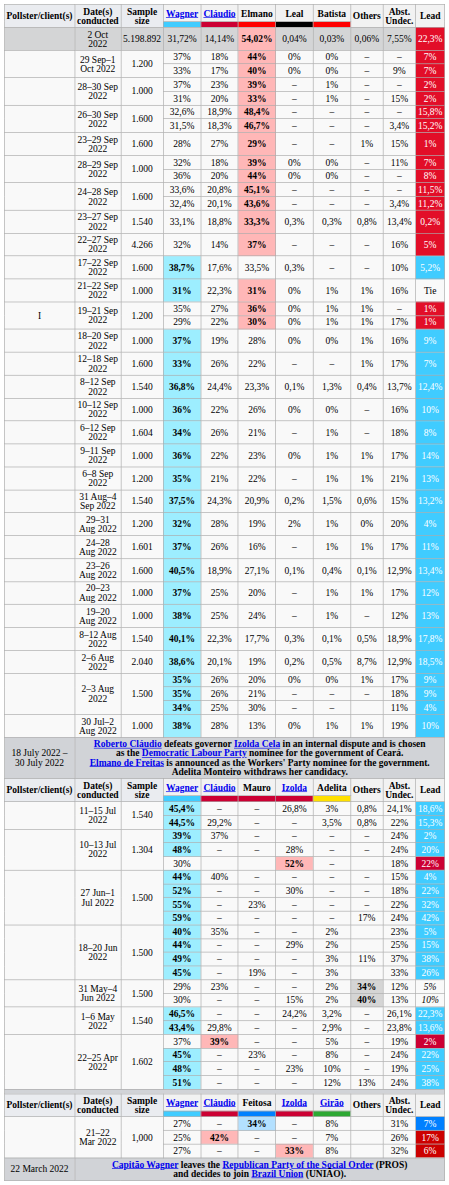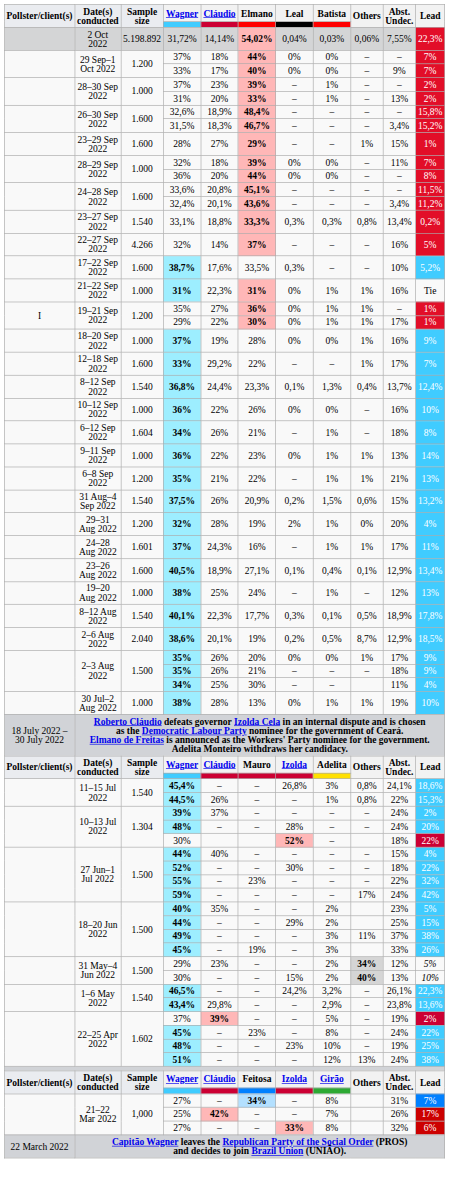 <table class="wikitable sortable" style="text-align:center;font-size:90%;line-height:14px;">
 <tr>
 <td rowspan="2" class="unsortable" style="width:50px;background:#eaecf0;"><strong>Pollster/client(s)</strong></td>
 <td rowspan="2" class="unsortable" style="width:50px;background:#eaecf0;"><strong>Date(s)<br>conducted</strong></td>
 <td rowspan="2" class="unsortable" style="width:50px;background:#eaecf0;"><strong>Sample<br>size</strong></td>
 <th class="unsortable" style="width:50px;"><a href='#'>Wagner</a><br></th>
 <th class="unsortable" style="width:50px;"><a href='#'>Cláudio</a><br></th>
 <th class="unsortable" style="width:50px;">Elmano<br></th>
 <th class="unsortable" style="width:50px;">Leal<br></th>
 <th class="unsortable" style="width:50px;">Batista<br></th>
 <th rowspan="2">Others</th>
 <th rowspan="2" class="unsortable">Abst.<br>Undec.</th>
 <th rowspan="2" data-sort-type="number">Lead</th>
 </tr>
 <tr>
 <th class="sortable" data-sort-type="number" style="background:#40ccff;"></th>
 <th class="sortable" data-sort-type="number" style="background:#CC0033;"></th>
 <th class="sortable" data-sort-type="number" style="background:#FF0000;"></th>
 <th class="sortable" data-sort-type="number" style="background:#000000;"></th>
 <th class="sortable" data-sort-type="number" style="background:#FF0000;"></th>
 </tr>
 <tr>
 <td style="background:#d4d5d6;"></td>
 <td style="background:#d4d5d6;">2 Oct 2022</td>
 <td style="background:#d4d5d6;">5.198.892</td>
 <td style="background:#d4d5d6;">31,72%</td>
 <td style="background:#d4d5d6;">14,14%</td>
 <td style="background:#ffb7b7;"><strong>54,02%</strong></td>
 <td style="background:#d4d5d6;">0,04%</td>
 <td style="background:#d4d5d6;">0,03%</td>
 <td style="background:#d4d5d6;">0,06%</td>
 <td style="background:#d4d5d6;">7,55%</td>
 <td style="background:#e20e28;color:#FFFFFF;">22,3%</td>
 </tr>
 <tr>
 <td rowspan="2"></td>
 <td rowspan="2">29 Sep–1 Oct 2022</td>
 <td rowspan="2">1.200</td>
 <td>37%</td>
 <td>18%</td>
 <td style="background:#ffb7b7;"><strong>44%</strong></td>
 <td>0%</td>
 <td>0%</td>
 <td>–</td>
 <td>–</td>
 <td style="background:#e20e28;color:#FFFFFF;">7%</td>
 </tr>
 <tr>
 <td>33%</td>
 <td>17%</td>
 <td style="background:#ffb7b7;"><strong>40%</strong></td>
 <td>0%</td>
 <td>0%</td>
 <td>–</td>
 <td>9%</td>
 <td style="background:#e20e28;color:#FFFFFF;">7%</td>
 </tr>
 <tr>
 <td rowspan="2"></td>
 <td rowspan="2">28–30 Sep 2022</td>
 <td rowspan="2">1.000</td>
 <td>37%</td>
 <td>23%</td>
 <td style="background:#ffb7b7;"><strong>39%</strong></td>
 <td>–</td>
 <td>1%</td>
 <td>–</td>
 <td>–</td>
 <td style="background:#e20e28;color:#FFFFFF;">2%</td>
 </tr>
 <tr>
 <td>31%</td>
 <td>20%</td>
 <td style="background:#ffb7b7;"><strong>33%</strong></td>
 <td>–</td>
 <td>1%</td>
 <td>–</td>
-<td>15%</td>
+<td>13%</td>
 <td style="background:#e20e28;color:#FFFFFF;">2%</td>
 </tr>
 <tr>
 <td rowspan="2"></td>
 <td rowspan="2">26–30 Sep 2022</td>
 <td rowspan="2">1.600</td>
 <td>32,6%</td>
 <td>18,9%</td>
 <td style="background:#ffb7b7;"><strong>48,4%</strong></td>
 <td>–</td>
 <td>–</td>
 <td>–</td>
 <td>–</td>
 <td style="background:#e20e28;color:#FFFFFF;">15,8%</td>
 </tr>
 <tr>
 <td>31,5%</td>
 <td>18,3%</td>
 <td style="background:#ffb7b7;"><strong>46,7%</strong></td>
 <td>–</td>
 <td>–</td>
 <td>–</td>
 <td>3,4%</td>
 <td style="background:#e20e28;color:#FFFFFF;">15,2%</td>
 </tr>
 <tr>
 <td></td>
 <td>23–29 Sep 2022</td>
 <td>1.600</td>
 <td>28%</td>
 <td>27%</td>
 <td style="background:#ffb7b7;"><strong>29%</strong></td>
 <td>–</td>
 <td>–</td>
 <td>1%</td>
 <td>15%</td>
 <td style="background:#e20e28;color:#FFFFFF;">1%</td>
 </tr>
 <tr>
 <td rowspan="2"></td>
 <td rowspan="2">28–29 Sep 2022</td>
 <td rowspan="2">1.000</td>
 <td>32%</td>
 <td>18%</td>
 <td style="background:#ffb7b7;"><strong>39%</strong></td>
 <td>0%</td>
 <td>0%</td>
 <td>–</td>
 <td>11%</td>
 <td style="background:#e20e28;color:#FFFFFF;">7%</td>
 </tr>
 <tr>
 <td>36%</td>
 <td>20%</td>
 <td style="background:#ffb7b7;"><strong>44%</strong></td>
 <td>0%</td>
 <td>0%</td>
 <td>–</td>
 <td>–</td>
 <td style="background:#e20e28;color:#FFFFFF;">8%</td>
 </tr>
 <tr>
 <td rowspan="2"></td>
 <td rowspan="2">24–28 Sep 2022</td>
 <td rowspan="2">1.600</td>
 <td>33,6%</td>
 <td>20,8%</td>
 <td style="background:#ffb7b7;"><strong>45,1%</strong></td>
 <td>–</td>
 <td>–</td>
 <td>–</td>
 <td>–</td>
 <td style="background:#e20e28;color:#FFFFFF;">11,5%</td>
 </tr>
 <tr>
 <td>32,4%</td>
 <td>20,1%</td>
 <td style="background:#ffb7b7;"><strong>43,6%</strong></td>
 <td>–</td>
 <td>–</td>
 <td>–</td>
 <td>3,4%</td>
 <td style="background:#e20e28;color:#FFFFFF;">11,2%</td>
 </tr>
 <tr>
 <td></td>
 <td>23–27 Sep 2022</td>
 <td>1.540</td>
 <td>33,1%</td>
 <td>18,8%</td>
 <td style="background:#ffb7b7;"><strong>33,3%</strong></td>
 <td>0,3%</td>
 <td>0,3%</td>
 <td>0,8%</td>
 <td>13,4%</td>
 <td style="background:#e20e28;color:#FFFFFF;">0,2%</td>
 </tr>
 <tr>
 <td></td>
 <td>22–27 Sep 2022</td>
 <td>4.266</td>
 <td>32%</td>
 <td>14%</td>
 <td style="background:#ffb7b7;"><strong>37%</strong></td>
 <td>–</td>
 <td>–</td>
 <td>–</td>
 <td>16%</td>
 <td style="background:#e20e28;color:#FFFFFF;">5%</td>
 </tr>
 <tr>
 <td></td>
 <td>17–22 Sep 2022</td>
 <td>1.600</td>
 <td style="background:#9deeff;"><strong>38,7%</strong></td>
 <td>17,6%</td>
 <td>33,5%</td>
 <td>0,3%</td>
 <td>–</td>
 <td>–</td>
 <td>10%</td>
 <td style="background:#40ccff;color:#FFFFFF;">5,2%</td>
 </tr>
 <tr>
 <td></td>
 <td>21–22 Sep 2022</td>
 <td>1.000</td>
 <td style="background:#9deeff;"><strong>31%</strong></td>
 <td>22,3%</td>
 <td style="background:#ffb7b7;"><strong>31%</strong></td>
 <td>0%</td>
 <td>1%</td>
 <td>1%</td>
 <td>16%</td>
 <td>Tie</td>
 </tr>
 <tr>
 <td rowspan="2">I</td>
 <td rowspan="2">19–21 Sep 2022</td>
 <td rowspan="2">1.200</td>
 <td>35%</td>
 <td>27%</td>
 <td style="background:#ffb7b7;"><strong>36%</strong></td>
 <td>0%</td>
 <td>1%</td>
 <td>1%</td>
 <td>–</td>
 <td style="background:#e20e28;color:#FFFFFF;">1%</td>
 </tr>
 <tr>
 <td>29%</td>
 <td>22%</td>
 <td style="background:#ffb7b7;"><strong>30%</strong></td>
 <td>0%</td>
 <td>1%</td>
 <td>1%</td>
 <td>17%</td>
 <td style="background:#e20e28;color:#FFFFFF;">1%</td>
 </tr>
 <tr>
 <td></td>
 <td>18–20 Sep 2022</td>
 <td>1.000</td>
 <td style="background:#9deeff;"><strong>37%</strong></td>
 <td>19%</td>
 <td>28%</td>
 <td>0%</td>
 <td>0%</td>
 <td>1%</td>
 <td>16%</td>
 <td style="background:#40ccff;color:#FFFFFF;">9%</td>
 </tr>
 <tr>
 <td></td>
 <td>12–18 Sep 2022</td>
 <td>1.600</td>
 <td style="background:#9deeff;"><strong>33%</strong></td>
-<td>26%</td>
+<td>29,2%</td>
 <td>22%</td>
 <td>–</td>
 <td>–</td>
 <td>1%</td>
 <td>17%</td>
 <td style="background:#40ccff;color:#FFFFFF;">7%</td>
 </tr>
 <tr>
 <td></td>
 <td>8–12 Sep 2022</td>
 <td>1.540</td>
 <td style="background:#9deeff;"><strong>36,8%</strong></td>
 <td>24,4%</td>
 <td>23,3%</td>
 <td>0,1%</td>
 <td>1,3%</td>
 <td>0,4%</td>
 <td>13,7%</td>
 <td style="background:#40ccff;color:#FFFFFF;">12,4%</td>
 </tr>
 <tr>
 <td></td>
 <td>10–12 Sep 2022</td>
 <td>1.000</td>
 <td style="background:#9deeff;"><strong>36%</strong></td>
 <td>22%</td>
 <td>26%</td>
 <td>0%</td>
 <td>0%</td>
 <td>–</td>
 <td>16%</td>
 <td style="background:#40ccff;color:#FFFFFF;">10%</td>
 </tr>
 <tr>
 <td></td>
 <td>6–12 Sep 2022</td>
 <td>1.604</td>
 <td style="background:#9deeff;"><strong>34%</strong></td>
 <td>26%</td>
 <td>21%</td>
 <td>–</td>
 <td>1%</td>
 <td>–</td>
 <td>18%</td>
 <td style="background:#40ccff;color:#FFFFFF;">8%</td>
 </tr>
 <tr>
 <td></td>
 <td>9–11 Sep 2022</td>
 <td>1.000</td>
 <td style="background:#9deeff;"><strong>36%</strong></td>
 <td>22%</td>
 <td>23%</td>
 <td>0%</td>
 <td>1%</td>
 <td>1%</td>
-<td>17%</td>
+<td>13%</td>
 <td style="background:#40ccff;color:#FFFFFF;">14%</td>
 </tr>
 <tr>
 <td></td>
 <td>6–8 Sep 2022</td>
 <td>1.200</td>
 <td style="background:#9deeff;"><strong>35%</strong></td>
 <td>21%</td>
 <td>22%</td>
 <td>–</td>
 <td>1%</td>
 <td>1%</td>
 <td>21%</td>
 <td style="background:#40ccff;color:#FFFFFF;">13%</td>
 </tr>
 <tr>
 <td></td>
 <td>31 Aug–4 Sep 2022</td>
 <td>1.540</td>
 <td style="background:#9deeff;"><strong>37,5%</strong></td>
-<td>24,3%</td>
+<td>26%</td>
 <td>20,9%</td>
 <td>0,2%</td>
 <td>1,5%</td>
 <td>0,6%</td>
 <td>15%</td>
 <td style="background:#40ccff;color:#FFFFFF;">13,2%</td>
 </tr>
 <tr>
 <td></td>
 <td>29–31 Aug 2022</td>
 <td>1.200</td>
 <td style="background:#9deeff;"><strong>32%</strong></td>
 <td>28%</td>
 <td>19%</td>
 <td>2%</td>
 <td>1%</td>
 <td>0%</td>
 <td>20%</td>
 <td style="background:#40ccff;color:#FFFFFF;">4%</td>
 </tr>
 <tr>
 <td></td>
 <td>24–28 Aug 2022</td>
 <td>1.601</td>
 <td style="background:#9deeff;"><strong>37%</strong></td>
-<td>26%</td>
+<td>24,3%</td>
 <td>16%</td>
 <td>–</td>
 <td>1%</td>
 <td>1%</td>
 <td>17%</td>
 <td style="background:#40ccff;color:#FFFFFF;">11%</td>
 </tr>
 <tr>
 <td></td>
 <td>23–26 Aug 2022</td>
 <td>1.600</td>
 <td style="background:#9deeff;"><strong>40,5%</strong></td>
 <td>18,9%</td>
 <td>27,1%</td>
 <td>0,1%</td>
 <td>0,4%</td>
 <td>0,1%</td>
 <td>12,9%</td>
 <td style="background:#40ccff;color:#FFFFFF;">13,4%</td>
-</tr>
-<tr>
-<td></td>
-<td>20–23 Aug 2022</td>
-<td>1.000</td>
-<td style="background:#9deeff;"><strong>37%</strong></td>
-<td>25%</td>
-<td>20%</td>
-<td>–</td>
-<td>1%</td>
-<td>1%</td>
-<td>17%</td>
-<td style="background:#40ccff;color:#FFFFFF;">12%</td>
 </tr>
 <tr>
 <td></td>
 <td>19–20 Aug 2022</td>
 <td>1.000</td>
 <td style="background:#9deeff;"><strong>38%</strong></td>
 <td>25%</td>
 <td>24%</td>
 <td>–</td>
 <td>1%</td>
 <td>–</td>
 <td>12%</td>
 <td style="background:#40ccff;color:#FFFFFF;">13%</td>
 </tr>
 <tr>
 <td></td>
 <td>8–12 Aug 2022</td>
 <td>1.540</td>
 <td style="background:#9deeff;"><strong>40,1%</strong></td>
 <td>22,3%</td>
 <td>17,7%</td>
 <td>0,3%</td>
 <td>0,1%</td>
 <td>0,5%</td>
 <td>18,9%</td>
 <td style="background:#40ccff;color:#FFFFFF;">17,8%</td>
 </tr>
 <tr>
 <td></td>
 <td>2–6 Aug 2022</td>
 <td>2.040</td>
 <td style="background:#9deeff;"><strong>38,6%</strong></td>
 <td>20,1%</td>
 <td>19%</td>
 <td>0,2%</td>
 <td>0,5%</td>
 <td>8,7%</td>
 <td>12,9%</td>
 <td style="background:#40ccff;color:#FFFFFF;">18,5%</td>
 </tr>
 <tr>
 <td rowspan="3"></td>
 <td rowspan="3">2–3 Aug 2022</td>
 <td rowspan="3">1.500</td>
 <td style="background:#9deeff;"><strong>35%</strong></td>
 <td>26%</td>
 <td>20%</td>
 <td>0%</td>
 <td>0%</td>
 <td>1%</td>
 <td>17%</td>
 <td style="background:#40ccff;color:#FFFFFF;">9%</td>
 </tr>
 <tr>
 <td style="background:#9deeff;"><strong>35%</strong></td>
 <td>26%</td>
 <td>21%</td>
 <td>–</td>
 <td>–</td>
 <td>–</td>
 <td>18%</td>
 <td style="background:#40ccff;color:#FFFFFF;">9%</td>
 </tr>
 <tr>
 <td style="background:#9deeff;"><strong>34%</strong></td>
 <td>25%</td>
 <td>30%</td>
 <td>–</td>
 <td>–</td>
 <td></td>
 <td>11%</td>
 <td style="background:#40ccff;color:#FFFFFF;">4%</td>
 </tr>
 <tr>
 <td></td>
 <td>30 Jul–2 Aug 2022</td>
 <td>1.000</td>
 <td style="background:#9deeff;"><strong>38%</strong></td>
 <td>28%</td>
 <td>13%</td>
 <td>0%</td>
 <td>1%</td>
 <td>1%</td>
 <td>19%</td>
 <td style="background:#40ccff;color:#FFFFFF;">10%</td>
 </tr>
 <tr>
 <td style="background:#d1d3d7;">18 July 2022 – 30 July 2022</td>
 <td colspan="10" style="background:#d1d3d7;"><strong><a href='#'>Roberto Cláudio</a> defeats governor <a href='#'>Izolda Cela</a> in an internal dispute and is chosen <br>as the <a href='#'>Democratic Labour Party</a> nominee for the government of Ceará.</strong> <br><strong><a href='#'>Elmano de Freitas</a> is announced as the Workers' Party nominee for the government.</strong> <br><strong>Adelita Monteiro withdraws her candidacy.</strong> </td>
 </tr>
 <tr>
 <td rowspan="2" class="unsortable" style="width:50px;background:#eaecf0;"><strong>Pollster/client(s)</strong></td>
 <td rowspan="2" class="unsortable" style="width:50px;background:#eaecf0;"><strong>Date(s)<br>conducted</strong></td>
 <td rowspan="2" class="unsortable" style="width:50px;background:#eaecf0;"><strong>Sample<br>size</strong></td>
 <th class="unsortable" style="width:50px;"><a href='#'>Wagner</a><br></th>
 <th class="unsortable" style="width:50px;"><a href='#'>Cláudio</a><br></th>
 <th class="unsortable" style="width:50px;">Mauro<br></th>
 <th class="unsortable" style="width:50px;"><a href='#'>Izolda</a><br></th>
 <th class="unsortable" style="width:50px;">Adelita<br></th>
 <th rowspan="2">Others</th>
 <th rowspan="2" class="unsortable">Abst.<br>Undec.</th>
 <th rowspan="2" data-sort-type="number">Lead</th>
 </tr>
 <tr>
 <th class="sortable" data-sort-type="number" style="background:#40ccff;"></th>
 <th class="sortable" data-sort-type="number" style="background:#CC0033;"></th>
 <th class="sortable" data-sort-type="number" style="background:#CC0033;"></th>
 <th class="sortable" data-sort-type="number" style="background:#CC0033;"></th>
 <th class="sortable" data-sort-type="number" style="background:#FFE000;"></th>
 </tr>
 <tr>
 <td rowspan="2"></td>
 <td rowspan="2">11–15 Jul 2022</td>
 <td rowspan="2">1.540</td>
 <td style="background:#9deeff;"><strong>45,4%</strong></td>
 <td>–</td>
 <td>–</td>
 <td>26,8%</td>
 <td>3%</td>
 <td>0,8%</td>
 <td>24,1%</td>
 <td style="background:#40ccff;color:#FFFFFF;">18,6%</td>
 </tr>
 <tr>
 <td style="background:#9deeff;"><strong>44,5%</strong></td>
-<td>29,2%</td>
+<td>26%</td>
 <td>–</td>
 <td>–</td>
-<td>3,5%</td>
+<td>1%</td>
 <td>0,8%</td>
 <td>22%</td>
 <td style="background:#40ccff;color:#FFFFFF;">15,3%</td>
 </tr>
 <tr>
 <td rowspan="3"></td>
 <td rowspan="3">10–13 Jul 2022</td>
 <td rowspan="3">1.304</td>
 <td style="background:#9deeff;"><strong>39%</strong></td>
 <td>37%</td>
 <td>–</td>
 <td>–</td>
 <td>–</td>
 <td>–</td>
 <td>24%</td>
 <td style="background:#40ccff;color:#FFFFFF;">2%</td>
 </tr>
 <tr>
 <td style="background:#9deeff;"><strong>48%</strong></td>
 <td>–</td>
 <td>–</td>
 <td>28%</td>
 <td>–</td>
 <td>–</td>
 <td>24%</td>
 <td style="background:#40ccff;color:#FFFFFF;">20%</td>
 </tr>
 <tr>
 <td>30%</td>
 <td></td>
 <td></td>
 <td style="background:#ffb7b7;"><strong>52%</strong></td>
 <td>–</td>
 <td></td>
 <td>18%</td>
 <td style="background:#CC0033;color:#FFFFFF;">22%</td>
 </tr>
 <tr>
 <td rowspan="4"></td>
 <td rowspan="4">27 Jun–1 Jul 2022</td>
 <td rowspan="4">1.500</td>
 <td style="background:#9deeff;"><strong>44%</strong></td>
 <td>40%</td>
 <td>–</td>
 <td>–</td>
 <td>–</td>
 <td>–</td>
 <td>15%</td>
 <td style="background:#40ccff;color:#FFFFFF;">4%</td>
 </tr>
 <tr>
 <td style="background:#9deeff;"><strong>52%</strong></td>
 <td>–</td>
 <td>–</td>
 <td>30%</td>
 <td>–</td>
 <td>–</td>
 <td>18%</td>
 <td style="background:#40ccff;color:#FFFFFF;">22%</td>
 </tr>
 <tr>
 <td style="background:#9deeff;"><strong>55%</strong></td>
 <td>–</td>
 <td>23%</td>
 <td>–</td>
 <td>–</td>
 <td>–</td>
 <td>22%</td>
 <td style="background:#40ccff;color:#FFFFFF;">32%</td>
 </tr>
 <tr>
 <td style="background:#9deeff;"><strong>59%</strong></td>
 <td>–</td>
 <td>–</td>
 <td>–</td>
 <td>–</td>
 <td>17%</td>
 <td>24%</td>
 <td style="background:#40ccff;color:#FFFFFF;">42%</td>
 </tr>
 <tr>
 <td rowspan="4"></td>
 <td rowspan="4">18–20 Jun 2022</td>
 <td rowspan="4">1.500</td>
 <td style="background:#9deeff;"><strong>40%</strong></td>
 <td>35%</td>
 <td>–</td>
 <td>–</td>
 <td>2%</td>
 <td></td>
 <td>23%</td>
 <td style="background:#40ccff;color:#FFFFFF;">5%</td>
 </tr>
 <tr>
 <td style="background:#9deeff;"><strong>44%</strong></td>
 <td>–</td>
 <td>–</td>
 <td>29%</td>
 <td>2%</td>
 <td></td>
 <td>25%</td>
 <td style="background:#40ccff;color:#FFFFFF;">15%</td>
 </tr>
 <tr>
 <td style="background:#9deeff;"><strong>49%</strong></td>
 <td>–</td>
 <td>–</td>
 <td>–</td>
 <td>3%</td>
 <td>11%</td>
 <td>37%</td>
 <td style="background:#40ccff;color:#FFFFFF;">38%</td>
 </tr>
 <tr>
 <td style="background:#9deeff;"><strong>45%</strong></td>
 <td>–</td>
 <td>19%</td>
 <td>–</td>
 <td>3%</td>
 <td></td>
 <td>33%</td>
 <td style="background:#40ccff;color:#FFFFFF;">26%</td>
 </tr>
 <tr>
 <td rowspan="2"></td>
 <td rowspan="2">31 May–4 Jun 2022</td>
 <td rowspan="2">1.500</td>
 <td>29%</td>
 <td>23%</td>
 <td>–</td>
 <td>–</td>
 <td>2%</td>
 <td style="background:#D5D5D5;"><strong>34%</strong></td>
 <td>12%</td>
 <td><em>5%</em></td>
 </tr>
 <tr>
 <td>30%</td>
 <td>–</td>
 <td>–</td>
 <td>15%</td>
 <td>2%</td>
 <td style="background:#D5D5D5;"><strong>40%</strong></td>
 <td>13%</td>
 <td><em>10%</em></td>
 </tr>
 <tr>
 <td rowspan="2"></td>
 <td rowspan="2">1–6 May 2022</td>
 <td rowspan="2">1.540</td>
 <td style="background:#9deeff;"><strong>46,5%</strong></td>
 <td>–</td>
 <td>–</td>
 <td>24,2%</td>
 <td>3,2%</td>
 <td>–</td>
 <td>26,1%</td>
 <td style="background:#40ccff;color:#FFFFFF;">22,3%</td>
 </tr>
 <tr>
 <td style="background:#9deeff;"><strong>43,4%</strong></td>
 <td>29,8%</td>
 <td>–</td>
 <td>–</td>
 <td>2,9%</td>
 <td>–</td>
 <td>23,8%</td>
 <td style="background:#40ccff;color:#FFFFFF;">13,6%</td>
 </tr>
 <tr>
 <td rowspan="4"></td>
 <td rowspan="4">22–25 Apr<br>2022</td>
 <td rowspan="4">1.602</td>
 <td>37%</td>
 <td style="background:#ffb7b7;"><strong>39%</strong></td>
 <td>–</td>
 <td>–</td>
 <td>5%</td>
 <td>–</td>
 <td>19%</td>
 <td style="background:#CC0033;color:#FFFFFF;">2%</td>
 </tr>
 <tr>
 <td style="background:#9deeff;"><strong>45%</strong></td>
 <td>–</td>
 <td>23%</td>
 <td>–</td>
 <td>8%</td>
 <td>–</td>
 <td>24%</td>
 <td style="background:#40ccff;color:#FFFFFF;">22%</td>
 </tr>
 <tr>
 <td style="background:#9deeff;"><strong>48%</strong></td>
 <td>–</td>
 <td>–</td>
 <td>23%</td>
 <td>10%</td>
 <td>–</td>
 <td>19%</td>
 <td style="background:#40ccff;color:#FFFFFF;">25%</td>
 </tr>
 <tr>
 <td style="background:#9deeff;"><strong>51%</strong></td>
 <td>–</td>
 <td>–</td>
 <td>–</td>
 <td>12%</td>
 <td>13%</td>
 <td>24%</td>
 <td style="background:#40ccff;color:#FFFFFF;">38%</td>
 </tr>
 <tr>
 <td colspan="11" style="background:#d1d3d7;"></td>
 </tr>
 <tr>
 <td rowspan="2" class="unsortable" style="width:50px;background:#eaecf0;"><strong>Pollster/client(s)</strong></td>
 <td rowspan="2" class="unsortable" style="width:50px;background:#eaecf0;"><strong>Date(s)<br>conducted</strong></td>
 <td rowspan="2" class="unsortable" style="width:50px;background:#eaecf0;"><strong>Sample<br>size</strong></td>
 <th class="unsortable" style="width:50px;"><a href='#'>Wagner</a><br></th>
 <th class="unsortable" style="width:50px;"><a href='#'>Cláudio</a><br></th>
 <th class="unsortable" style="width:50px;">Feitosa<br></th>
 <th class="unsortable" style="width:50px;"><a href='#'>Izolda</a><br></th>
 <th class="unsortable" style="width:50px;"><a href='#'>Girão</a><br></th>
 <th rowspan="2">Others</th>
 <th rowspan="2" class="unsortable">Abst.<br>Undec.</th>
 <th rowspan="2" data-sort-type="number">Lead</th>
 </tr>
 <tr>
 <th class="sortable" data-sort-type="number" style="background:#40ccff;"></th>
 <th class="sortable" data-sort-type="number" style="background:#CC0033;"></th>
 <th class="sortable" data-sort-type="number" style="background:#0080FF;"></th>
 <th class="sortable" data-sort-type="number" style="background:#CC0033;"></th>
 <th class="sortable" data-sort-type="number" style="background:#2da933;"></th>
 </tr>
 <tr>
 <td rowspan="3"></td>
 <td rowspan="3">21–22 Mar 2022</td>
 <td rowspan="3">1,000</td>
 <td>27%</td>
 <td>–</td>
 <td style="background:#B3E0FF;"><strong>34%</strong></td>
 <td>–</td>
 <td>8%</td>
 <td></td>
 <td>31%</td>
 <td style="background:#0080FF;color:#FFFFFF;">7%</td>
 </tr>
 <tr>
 <td>25%</td>
 <td style="background:#ffb7b7;"><strong>42%</strong></td>
 <td>–</td>
 <td>–</td>
 <td>7%</td>
 <td></td>
 <td>26%</td>
 <td style="background:#CC0000;color:#FFFFFF;">17%</td>
 </tr>
 <tr>
 <td>27%</td>
 <td>–</td>
 <td>–</td>
 <td style="background:#ffb7b7;"><strong>33%</strong></td>
 <td>8%</td>
 <td></td>
 <td>32%</td>
 <td style="background:#CC0000;color:#FFFFFF;">6%</td>
 </tr>
 <tr>
 <td data-sort-type="number" class="sortable" style="background:#d1d3d7;">22 March 2022</td>
 <td colspan="10" style="background:#d1d3d7;"><strong><a href='#'>Capitão Wagner</a> leaves the <a href='#'>Republican Party of the Social Order</a> (PROS) <br>and decides to join <a href='#'>Brazil Union</a> (UNIÃO).</strong></td>
 </tr>
 </table>
